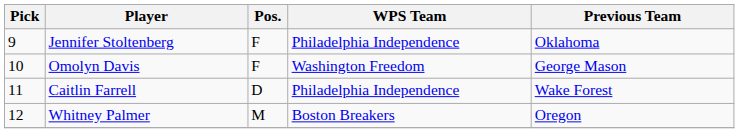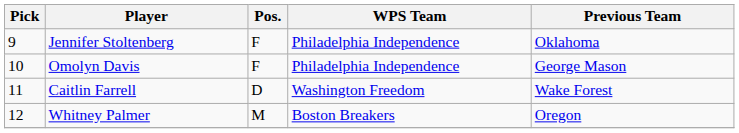 <table class="wikitable">
 <tr>
 <th width="5%">Pick</th>
 <th width="25%">Player</th>
 <th width="5%">Pos.</th>
 <th width="30%">WPS Team</th>
 <th width="25%">Previous Team</th>
 </tr>
 <tr>
 <td>9</td>
 <td><a href='#'>Jennifer Stoltenberg</a></td>
 <td>F</td>
 <td><a href='#'>Philadelphia Independence</a></td>
 <td><a href='#'>Oklahoma</a></td>
 </tr>
 <tr>
 <td>10</td>
 <td><a href='#'>Omolyn Davis</a></td>
 <td>F</td>
-<td><a href='#'>Washington Freedom</a></td>
+<td><a href='#'>Philadelphia Independence</a></td>
 <td><a href='#'>George Mason</a></td>
 </tr>
 <tr>
 <td>11</td>
 <td><a href='#'>Caitlin Farrell</a></td>
 <td>D</td>
-<td><a href='#'>Philadelphia Independence</a></td>
+<td><a href='#'>Washington Freedom</a></td>
 <td><a href='#'>Wake Forest</a></td>
 </tr>
 <tr>
 <td>12</td>
 <td><a href='#'>Whitney Palmer</a></td>
 <td>M</td>
 <td><a href='#'>Boston Breakers</a></td>
 <td><a href='#'>Oregon</a></td>
 </tr>
 <tr>
 </tr>
 </table>
